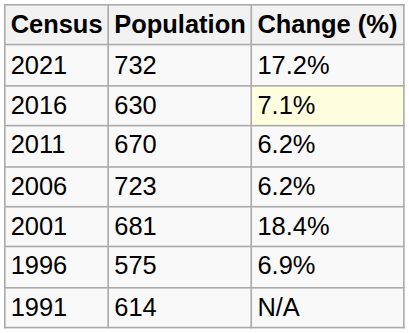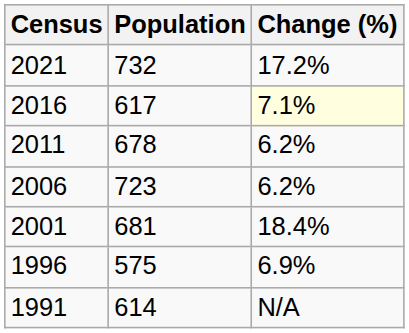 <table class="wikitable">
 <tr>
 <th>Census</th>
 <th>Population</th>
 <th>Change (%)</th>
 </tr>
 <tr>
 <td>2021</td>
 <td>732</td>
 <td> 17.2%</td>
 </tr>
 <tr>
 <td>2016</td>
-<td>630</td>
+<td>617</td>
 <td style="background: lightyellow;"> 7.1%</td>
 </tr>
 <tr>
 <td>2011</td>
-<td>670</td>
+<td>678</td>
 <td> 6.2%</td>
 </tr>
 <tr>
 <td>2006</td>
 <td>723</td>
 <td> 6.2%</td>
 </tr>
 <tr>
 <td>2001</td>
 <td>681</td>
 <td> 18.4%</td>
 </tr>
 <tr>
 <td>1996</td>
 <td>575</td>
 <td> 6.9%</td>
 </tr>
 <tr>
 <td>1991</td>
 <td>614</td>
 <td>N/A</td>
 </tr>
 </table>
